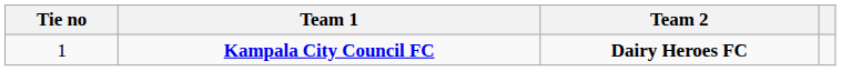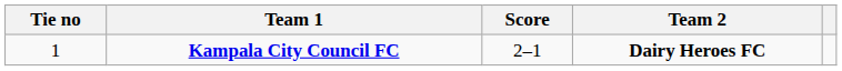 <table class="wikitable" style="text-align:center; width:80%; font-size:100%">
 <tr>
 <th style= width="80px">Tie no</th>
 <th style= width="300px">Team 1</th>
+<th style= width="80px">Score</th>
 <th style= width="300px">Team 2</th>
 <th style= width="300px"></th>
 </tr>
 <tr>
 <td>1</td>
 <td><strong><a href='#'>Kampala City Council FC</a></strong></td>
+<td>2–1</td>
 <td><strong>Dairy Heroes FC</strong></td>
 <td></td>
 </tr>
 </table>
